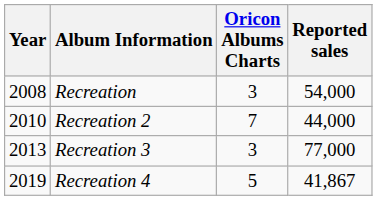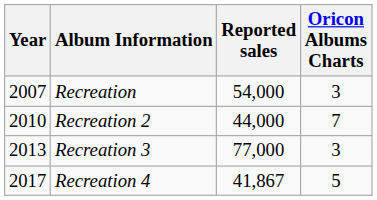 <table class="wikitable">
 <tr>
 <th rowspan="1">Year</th>
 <th rowspan="1">Album Information</th>
+<th colspan="1">Reported<br>sales</th>
 <th colspan="1"><a href='#'>Oricon</a><br>Albums<br>Charts<br></th>
-<th colspan="1">Reported<br>sales</th>
 </tr>
 <tr>
-<td align="center">2008</td>
+<td align="center">2007</td>
 <td><em>Recreation</em><br></td>
+<td align="center">54,000</td>
 <td align="center">3</td>
-<td align="center">54,000</td>
 </tr>
 <tr>
 <td align="center">2010</td>
 <td><em>Recreation 2</em><br></td>
+<td align="center">44,000</td>
 <td align="center">7</td>
-<td align="center">44,000</td>
 </tr>
 <tr>
 <td align="center">2013</td>
 <td><em>Recreation 3</em><br></td>
+<td align="center">77,000</td>
 <td align="center">3</td>
-<td align="center">77,000</td>
 </tr>
 <tr>
-<td align="center">2019</td>
+<td align="center">2017</td>
 <td><em>Recreation 4</em><br></td>
+<td align="center">41,867</td>
 <td align="center">5</td>
-<td align="center">41,867</td>
 </tr>
 </table>
